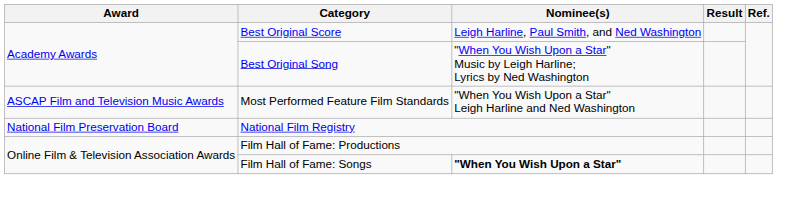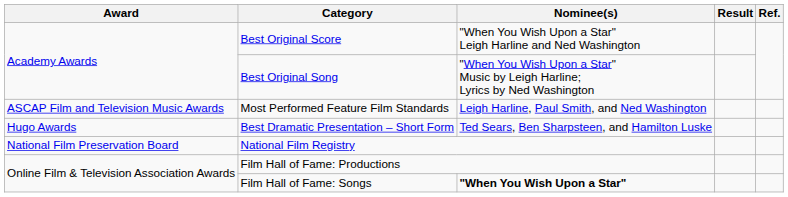 <table class="wikitable plainrowheaders">
 <tr>
 <th>Award</th>
 <th>Category</th>
 <th>Nominee(s)</th>
 <th>Result</th>
 <th>Ref.</th>
 </tr>
 <tr>
 <td rowspan="2"><a href='#'>Academy Awards</a></td>
 <td><a href='#'>Best Original Score</a></td>
-<td><a href='#'>Leigh Harline</a>, <a href='#'>Paul Smith</a>, and <a href='#'>Ned Washington</a></td>
+<td>"When You Wish Upon a Star" <br> Leigh Harline and Ned Washington</td>
 <td></td>
 <td align="center" rowspan="2"></td>
 </tr>
 <tr>
 <td><a href='#'>Best Original Song</a></td>
 <td>"<a href='#'>When You Wish Upon a Star</a>" <br> Music by Leigh Harline; <br> Lyrics by Ned Washington</td>
 <td></td>
 </tr>
 <tr>
 <td><a href='#'>ASCAP Film and Television Music Awards</a></td>
 <td>Most Performed Feature Film Standards</td>
-<td>"When You Wish Upon a Star" <br> Leigh Harline and Ned Washington</td>
+<td><a href='#'>Leigh Harline</a>, <a href='#'>Paul Smith</a>, and <a href='#'>Ned Washington</a></td>
+<td></td>
+<td align="center"></td>
+</tr>
+<tr>
+<td><a href='#'>Hugo Awards</a></td>
+<td><a href='#'>Best Dramatic Presentation – Short Form</a></td>
+<td><a href='#'>Ted Sears</a>, <a href='#'>Ben Sharpsteen</a>, and <a href='#'>Hamilton Luske</a></td>
 <td></td>
 <td align="center"></td>
 </tr>
 <tr>
 <td><a href='#'>National Film Preservation Board</a></td>
 <td colspan="2"><a href='#'>National Film Registry</a></td>
 <td></td>
 <td align="center"> <br></td>
 </tr>
 <tr>
 <td rowspan="2">Online Film & Television Association Awards</td>
 <td colspan="2">Film Hall of Fame: Productions</td>
 <td></td>
 <td align="center"></td>
 </tr>
 <tr>
 <td>Film Hall of Fame: Songs</td>
 <td><strong>"When You Wish Upon a Star"</strong></td>
 <td></td>
 <td align="center"></td>
 </tr>
 </table>
